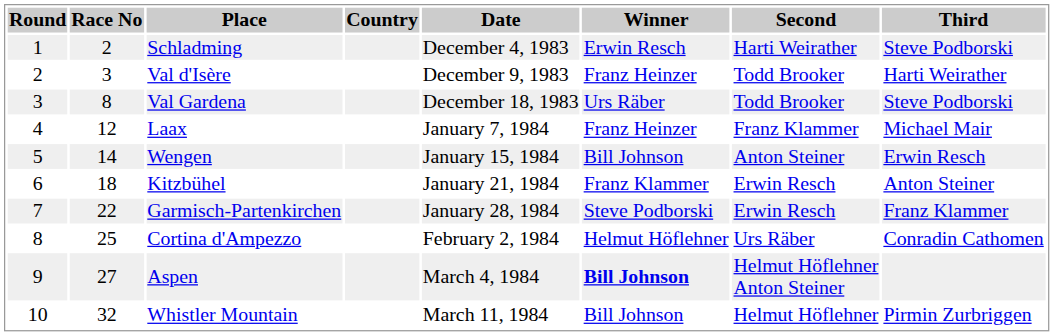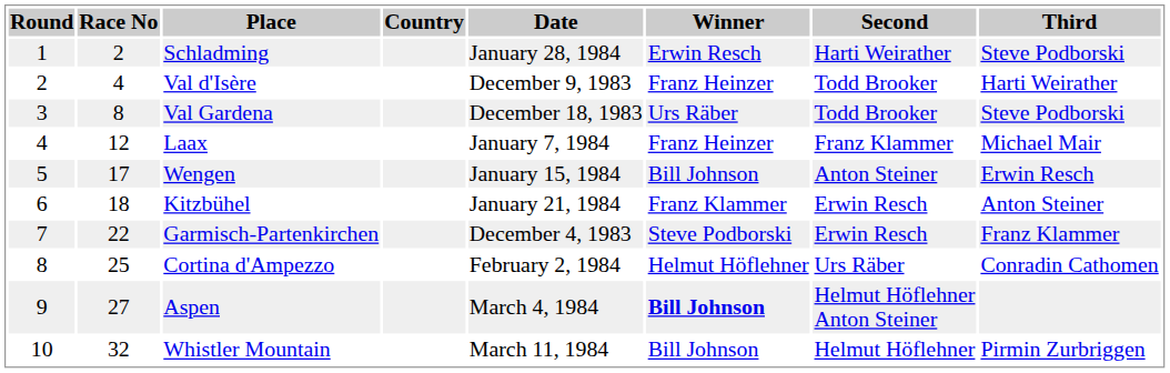 <table border="0" style="border: 1px solid #999; background-color:#FFFFFF; text-align:center">
 <tr align="center" bgcolor="#CCCCCC">
 <th>Round</th>
 <th>Race No</th>
 <th>Place</th>
 <th>Country</th>
 <th>Date</th>
 <th>Winner</th>
 <th>Second</th>
 <th>Third</th>
 </tr>
 <tr bgcolor="#EFEFEF">
 <td>1</td>
 <td>2</td>
 <td align="left"><a href='#'>Schladming</a></td>
 <td align="left"></td>
-<td align="left">December 4, 1983</td>
+<td align="left">January 28, 1984</td>
 <td align="left"> <a href='#'>Erwin Resch</a></td>
 <td align="left"> <a href='#'>Harti Weirather</a></td>
 <td align="left"> <a href='#'>Steve Podborski</a></td>
 </tr>
 <tr>
 <td>2</td>
-<td>3</td>
+<td>4</td>
 <td align="left"><a href='#'>Val d'Isère</a></td>
 <td align="left"></td>
 <td align="left">December 9, 1983</td>
 <td align="left"> <a href='#'>Franz Heinzer</a></td>
 <td align="left"> <a href='#'>Todd Brooker</a></td>
 <td align="left"> <a href='#'>Harti Weirather</a></td>
 </tr>
 <tr bgcolor="#EFEFEF">
 <td>3</td>
 <td>8</td>
 <td align="left"><a href='#'>Val Gardena</a></td>
 <td align="left"></td>
 <td align="left">December 18, 1983</td>
 <td align="left"> <a href='#'>Urs Räber</a></td>
 <td align="left"> <a href='#'>Todd Brooker</a></td>
 <td align="left"> <a href='#'>Steve Podborski</a></td>
 </tr>
 <tr>
 <td>4</td>
 <td>12</td>
 <td align="left"><a href='#'>Laax</a></td>
 <td align="left"></td>
 <td align="left">January 7, 1984</td>
 <td align="left"> <a href='#'>Franz Heinzer</a></td>
 <td align="left"> <a href='#'>Franz Klammer</a></td>
 <td align="left"> <a href='#'>Michael Mair</a></td>
 </tr>
 <tr bgcolor="#EFEFEF">
 <td>5</td>
-<td>14</td>
+<td>17</td>
 <td align="left"><a href='#'>Wengen</a></td>
 <td align="left"></td>
 <td align="left">January 15, 1984</td>
 <td align="left"> <a href='#'>Bill Johnson</a></td>
 <td align="left"> <a href='#'>Anton Steiner</a></td>
 <td align="left"> <a href='#'>Erwin Resch</a></td>
 </tr>
 <tr>
 <td>6</td>
 <td>18</td>
 <td align="left"><a href='#'>Kitzbühel</a></td>
 <td align="left"></td>
 <td align="left">January 21, 1984</td>
 <td align="left"> <a href='#'>Franz Klammer</a></td>
 <td align="left"> <a href='#'>Erwin Resch</a></td>
 <td align="left"> <a href='#'>Anton Steiner</a></td>
 </tr>
 <tr bgcolor="#EFEFEF">
 <td>7</td>
 <td>22</td>
 <td align="left"><a href='#'>Garmisch-Partenkirchen</a></td>
 <td align="left"></td>
-<td align="left">January 28, 1984</td>
+<td align="left">December 4, 1983</td>
 <td align="left"> <a href='#'>Steve Podborski</a></td>
 <td align="left"> <a href='#'>Erwin Resch</a></td>
 <td align="left"> <a href='#'>Franz Klammer</a></td>
 </tr>
 <tr>
 <td>8</td>
 <td>25</td>
 <td align="left"><a href='#'>Cortina d'Ampezzo</a></td>
 <td align="left"></td>
 <td align="left">February 2, 1984</td>
 <td align="left"> <a href='#'>Helmut Höflehner</a></td>
 <td align="left"> <a href='#'>Urs Räber</a></td>
 <td align="left"> <a href='#'>Conradin Cathomen</a></td>
 </tr>
 <tr bgcolor="#EFEFEF">
 <td>9</td>
 <td>27</td>
 <td align="left"><a href='#'>Aspen</a></td>
 <td align="left"></td>
 <td align="left">March 4, 1984</td>
 <td align="left"><strong> <a href='#'>Bill Johnson</a></strong></td>
 <td align="left"> <a href='#'>Helmut Höflehner</a><br> <a href='#'>Anton Steiner</a></td>
 <td></td>
 </tr>
 <tr>
 <td>10</td>
 <td>32</td>
 <td align="left"><a href='#'>Whistler Mountain</a></td>
 <td align="left"></td>
 <td align="left">March 11, 1984</td>
 <td align="left"> <a href='#'>Bill Johnson</a></td>
 <td align="left"> <a href='#'>Helmut Höflehner</a></td>
 <td align="left"> <a href='#'>Pirmin Zurbriggen</a></td>
 </tr>
 </table>
